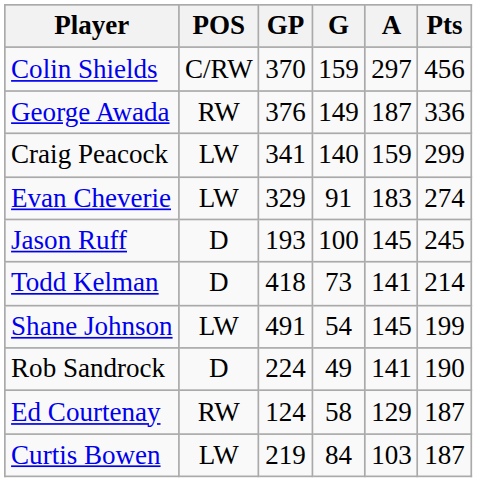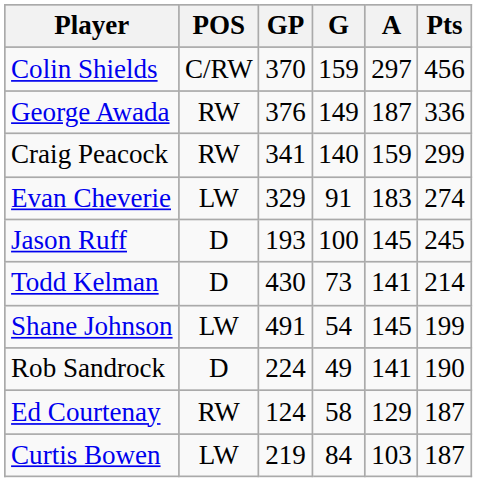 <table class="wikitable">
 <tr>
 <th>Player</th>
 <th>POS</th>
 <th>GP</th>
 <th>G</th>
 <th>A</th>
 <th>Pts</th>
 </tr>
 <tr style="text-align:center;">
 <td style="text-align:left;"><a href='#'>Colin Shields</a></td>
 <td>C/RW</td>
 <td>370</td>
 <td>159</td>
 <td>297</td>
 <td>456</td>
 </tr>
 <tr style="text-align:center;">
 <td style="text-align:left;"><a href='#'>George Awada</a></td>
 <td>RW</td>
 <td>376</td>
 <td>149</td>
 <td>187</td>
 <td>336</td>
 </tr>
 <tr style="text-align:center;">
 <td style="text-align:left;">Craig Peacock</td>
-<td>LW</td>
+<td>RW</td>
 <td>341</td>
 <td>140</td>
 <td>159</td>
 <td>299</td>
 </tr>
 <tr style="text-align:center;">
 <td style="text-align:left;"><a href='#'>Evan Cheverie</a></td>
 <td>LW</td>
 <td>329</td>
 <td>91</td>
 <td>183</td>
 <td>274</td>
 </tr>
 <tr style="text-align:center;">
 <td style="text-align:left;"><a href='#'>Jason Ruff</a></td>
 <td>D</td>
 <td>193</td>
 <td>100</td>
 <td>145</td>
 <td>245</td>
 </tr>
 <tr style="text-align:center;">
 <td style="text-align:left;"><a href='#'>Todd Kelman</a></td>
 <td>D</td>
-<td>418</td>
+<td>430</td>
 <td>73</td>
 <td>141</td>
 <td>214</td>
 </tr>
 <tr style="text-align:center;">
 <td style="text-align:left;"><a href='#'>Shane Johnson</a></td>
 <td>LW</td>
 <td>491</td>
 <td>54</td>
 <td>145</td>
 <td>199</td>
 </tr>
 <tr style="text-align:center;">
 <td style="text-align:left;">Rob Sandrock</td>
 <td>D</td>
 <td>224</td>
 <td>49</td>
 <td>141</td>
 <td>190</td>
 </tr>
 <tr style="text-align:center;">
 <td style="text-align:left;"><a href='#'>Ed Courtenay</a></td>
 <td>RW</td>
 <td>124</td>
 <td>58</td>
 <td>129</td>
 <td>187</td>
 </tr>
 <tr style="text-align:center;">
 <td style="text-align:left;"><a href='#'>Curtis Bowen</a></td>
 <td>LW</td>
 <td>219</td>
 <td>84</td>
 <td>103</td>
 <td>187</td>
 </tr>
 </table>
